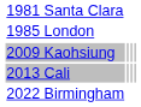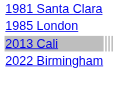 <table>
 <tr>
 <td><a href='#'>1981 Santa Clara</a></td>
 <td></td>
 <td></td>
 <td></td>
 </tr>
 <tr>
 <td><a href='#'>1985 London</a></td>
-<td></td>
-<td></td>
-<td></td>
-</tr>
-<tr style="background:#BEBEBE">
-<td><a href='#'>2009 Kaohsiung</a></td>
 <td></td>
 <td></td>
 <td></td>
 </tr>
 <tr style="background:#BEBEBE">
 <td><a href='#'>2013 Cali</a></td>
 <td></td>
 <td></td>
 <td></td>
 </tr>
 <tr>
 <td><a href='#'>2022 Birmingham</a></td>
 <td></td>
 <td></td>
 <td></td>
 </tr>
 </table>
